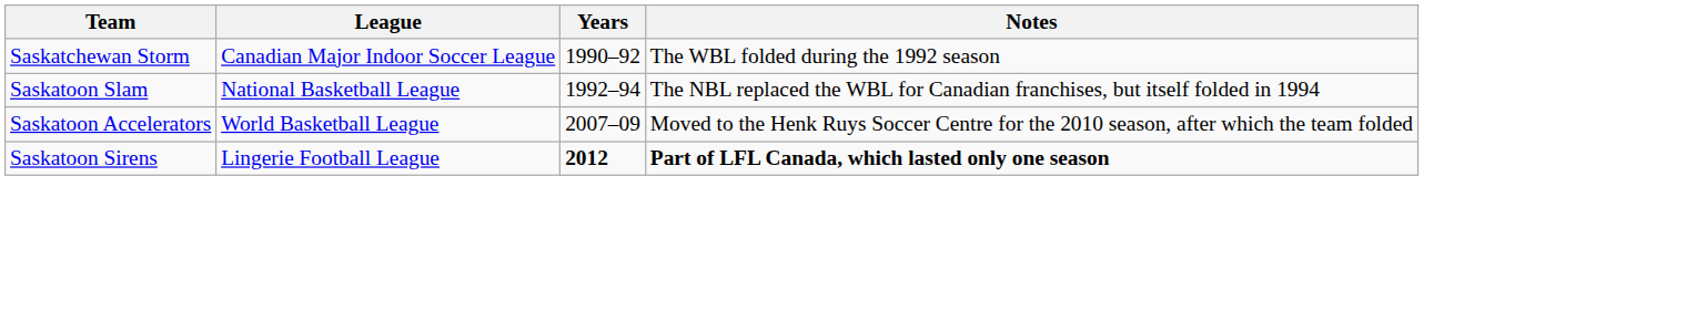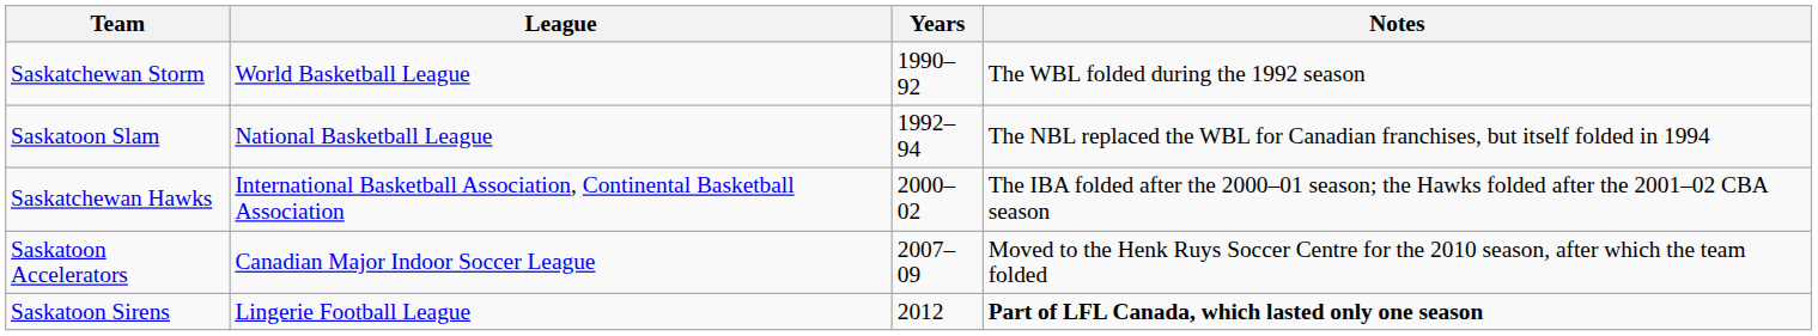 <table class="wikitable">
 <tr>
 <th bgcolor="#DDDDFF">Team</th>
 <th bgcolor="#DDDDFF">League</th>
 <th bgcolor="#DDDDFF">Years</th>
 <th bgcolor="#DDDDFF">Notes</th>
 </tr>
 <tr>
 <td><a href='#'>Saskatchewan Storm</a></td>
-<td><a href='#'>Canadian Major Indoor Soccer League</a></td>
+<td><a href='#'>World Basketball League</a></td>
 <td>1990–92</td>
 <td>The WBL folded during the 1992 season</td>
 </tr>
 <tr>
 <td><a href='#'>Saskatoon Slam</a></td>
 <td><a href='#'>National Basketball League</a></td>
 <td>1992–94</td>
 <td>The NBL replaced the WBL for Canadian franchises, but itself folded in 1994</td>
 </tr>
 <tr>
+<td><a href='#'>Saskatchewan Hawks</a></td>
+<td><a href='#'>International Basketball Association</a>, <a href='#'>Continental Basketball Association</a></td>
+<td>2000–02</td>
+<td>The IBA folded after the 2000–01 season; the Hawks folded after the 2001–02 CBA season</td>
+</tr>
+<tr>
 <td><a href='#'>Saskatoon Accelerators</a></td>
-<td><a href='#'>World Basketball League</a></td>
+<td><a href='#'>Canadian Major Indoor Soccer League</a></td>
 <td>2007–09</td>
 <td>Moved to the Henk Ruys Soccer Centre for the 2010 season, after which the team folded</td>
 </tr>
 <tr>
 <td><a href='#'>Saskatoon Sirens</a></td>
 <td><a href='#'>Lingerie Football League</a></td>
-<td><strong>2012</strong></td>
+<td>2012</td>
 <td><strong>Part of LFL Canada, which lasted only one season</strong></td>
 </tr>
 </table>
